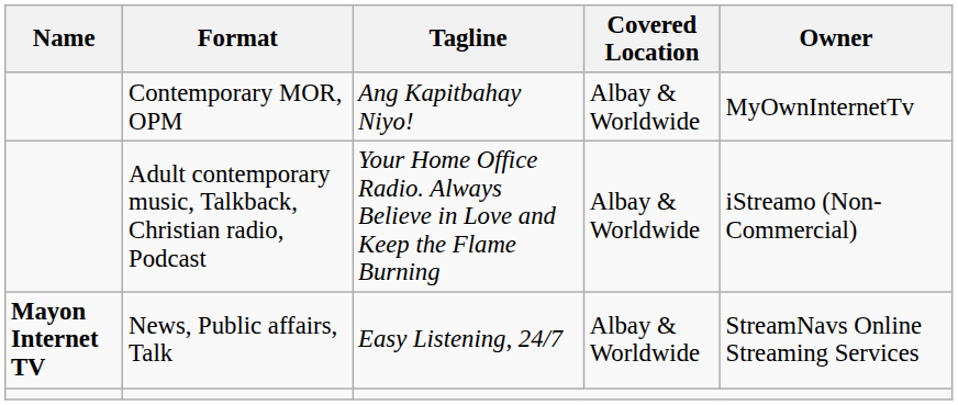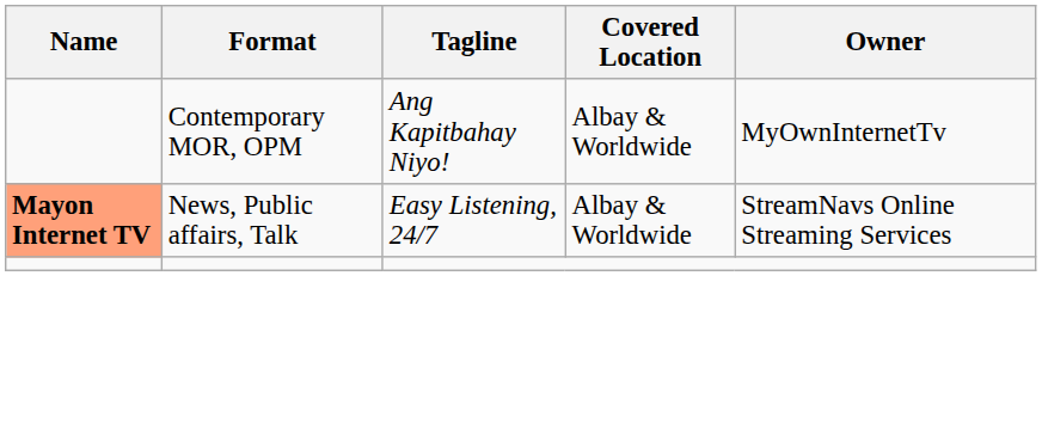 <table class="wikitable">
 <tr>
 <th>Name</th>
 <th>Format</th>
 <th>Tagline</th>
 <th>Covered Location</th>
 <th>Owner</th>
 </tr>
 <tr>
 <td><strong></strong></td>
 <td>Contemporary MOR, OPM</td>
 <td><em>Ang Kapitbahay Niyo!</em></td>
 <td>Albay & Worldwide</td>
 <td>MyOwnInternetTv</td>
 </tr>
 <tr>
-<td><strong></strong></td>
-<td>Adult contemporary music, Talkback, Christian radio, Podcast</td>
-<td><em>Your Home Office Radio. Always Believe in Love and Keep the Flame Burning</em></td>
-<td>Albay & Worldwide</td>
-<td>iStreamo (Non-Commercial)</td>
-</tr>
-<tr>
-<td><strong>Mayon Internet TV</strong></td>
+<td style="background: lightsalmon;"><strong>Mayon Internet TV</strong></td>
 <td>News, Public affairs, Talk</td>
 <td><em>Easy Listening, 24/7</em></td>
 <td>Albay & Worldwide</td>
 <td>StreamNavs Online Streaming Services</td>
 </tr>
 <tr>
 <td></td>
 <td></td>
 </tr>
 </table>
